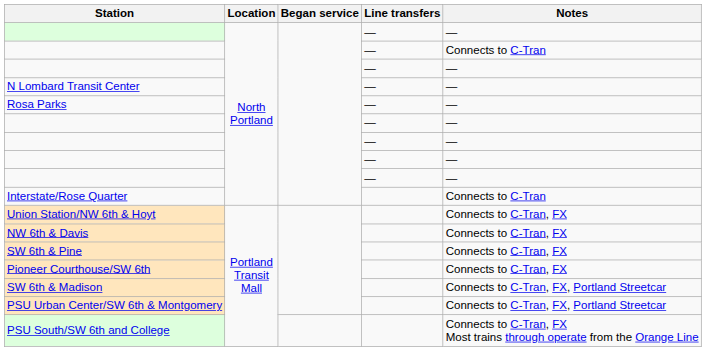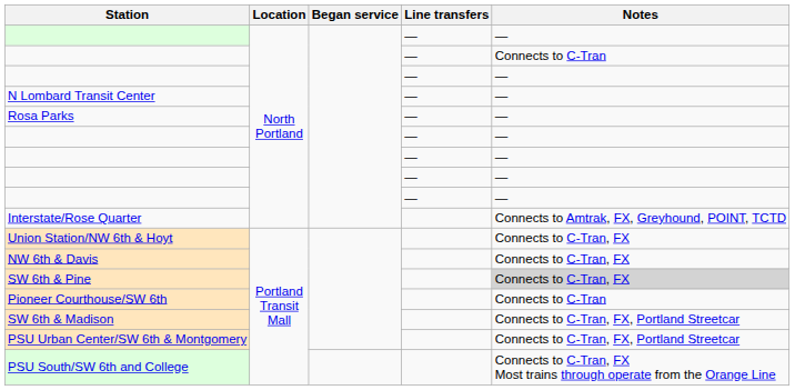 <table class="wikitable sortable plainrowheaders">
 <tr>
 <th scope="col">Station</th>
 <th scope="col">Location</th>
 <th scope="col" data-sort-type="usLongDate">Began service</th>
 <th scope="col" class="unsortable">Line transfers</th>
 <th scope="col" class="unsortable">Notes</th>
 </tr>
 <tr>
 <td scope="row" style="background-color:#ddffdd"></td>
 <td rowspan="10" align="center"><a href='#'>North<br>Portland</a></td>
 <td rowspan="10" align="center"></td>
 <td>—</td>
 <td>—</td>
 </tr>
 <tr>
 <td scope="row"></td>
 <td>—</td>
 <td>Connects to <a href='#'>C-Tran</a></td>
 </tr>
 <tr>
 <td scope="row"></td>
 <td>—</td>
 <td>—</td>
 </tr>
 <tr>
 <td scope="row"><a href='#'>N Lombard Transit Center</a></td>
 <td>—</td>
 <td>—</td>
 </tr>
 <tr>
 <td scope="row"><a href='#'>Rosa Parks</a></td>
 <td>—</td>
 <td>—</td>
 </tr>
 <tr>
 <td scope="row"></td>
 <td>—</td>
 <td>—</td>
 </tr>
 <tr>
 <td scope="row"></td>
 <td>—</td>
 <td>—</td>
 </tr>
 <tr>
 <td scope="row"></td>
 <td>—</td>
 <td>—</td>
 </tr>
 <tr>
 <td scope="row"></td>
 <td>—</td>
 <td>—</td>
 </tr>
 <tr>
 <td scope="row"><a href='#'>Interstate/Rose Quarter</a></td>
 <td>  </td>
-<td>Connects to <a href='#'>C-Tran</a></td>
+<td>Connects to <a href='#'>Amtrak</a>, <a href='#'>FX</a>, <a href='#'>Greyhound</a>, <a href='#'>POINT</a>, <a href='#'>TCTD</a></td>
 </tr>
 <tr>
 <td scope="row" style="background-color:#FFE6BD"><a href='#'>Union Station/NW 6th & Hoyt</a></td>
 <td rowspan="7" align="center"><a href='#'>Portland<br>Transit<br>Mall</a></td>
 <td rowspan="6" align="center"></td>
 <td> </td>
 <td>Connects to <a href='#'>C-Tran</a>, <a href='#'>FX</a></td>
 </tr>
 <tr>
 <td scope="row" style="background-color:#FFE6BD"><a href='#'>NW 6th & Davis</a></td>
 <td> </td>
 <td>Connects to <a href='#'>C-Tran</a>, <a href='#'>FX</a></td>
 </tr>
 <tr>
 <td scope="row" style="background-color:#FFE6BD"><a href='#'>SW 6th & Pine</a></td>
 <td> </td>
-<td>Connects to <a href='#'>C-Tran</a>, <a href='#'>FX</a></td>
+<td style="background: lightgrey;">Connects to <a href='#'>C-Tran</a>, <a href='#'>FX</a></td>
 </tr>
 <tr>
 <td scope="row" style="background-color:#FFE6BD"><a href='#'>Pioneer Courthouse/SW 6th</a></td>
 <td>   </td>
-<td>Connects to <a href='#'>C-Tran</a>, <a href='#'>FX</a></td>
+<td>Connects to <a href='#'>C-Tran</a></td>
 </tr>
 <tr>
 <td scope="row" style="background-color:#FFE6BD"><a href='#'>SW 6th & Madison</a></td>
 <td> </td>
 <td>Connects to <a href='#'>C-Tran</a>, <a href='#'>FX</a>, <a href='#'>Portland Streetcar</a></td>
 </tr>
 <tr>
 <td scope="row" style="background-color:#FFE6BD"><a href='#'>PSU Urban Center/SW 6th & Montgomery</a></td>
 <td> </td>
 <td>Connects to <a href='#'>C-Tran</a>, <a href='#'>FX</a>, <a href='#'>Portland Streetcar</a></td>
 </tr>
 <tr>
 <td scope="row" style="background-color:#ddffdd"><a href='#'>PSU South/SW 6th and College</a></td>
 <td align="center"></td>
 <td> </td>
 <td>Connects to <a href='#'>C-Tran</a>, <a href='#'>FX</a><br>Most trains <a href='#'>through operate</a> from the <a href='#'>Orange Line</a></td>
 </tr>
 </table>
